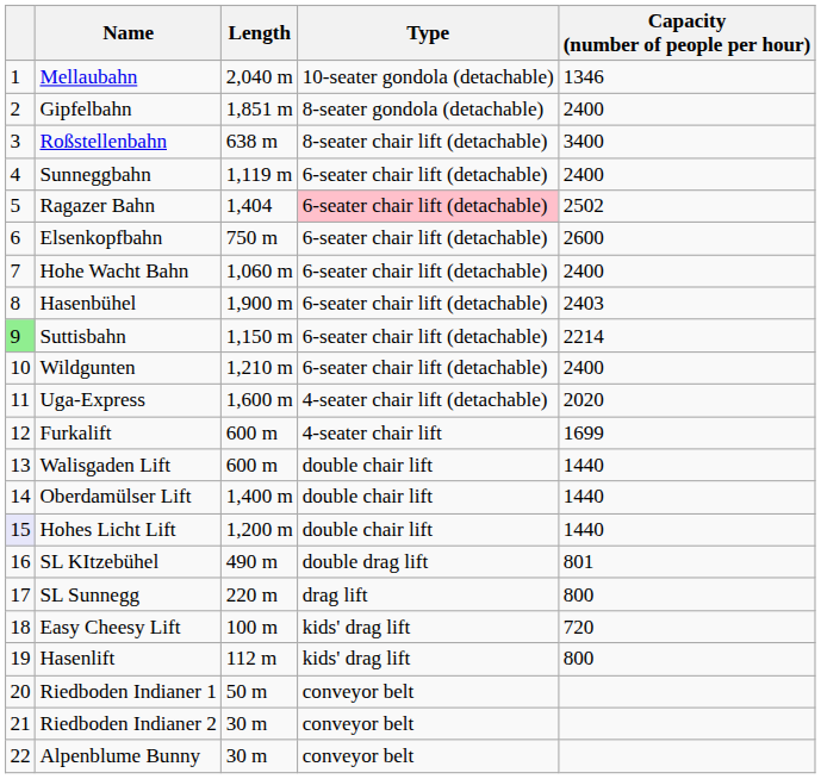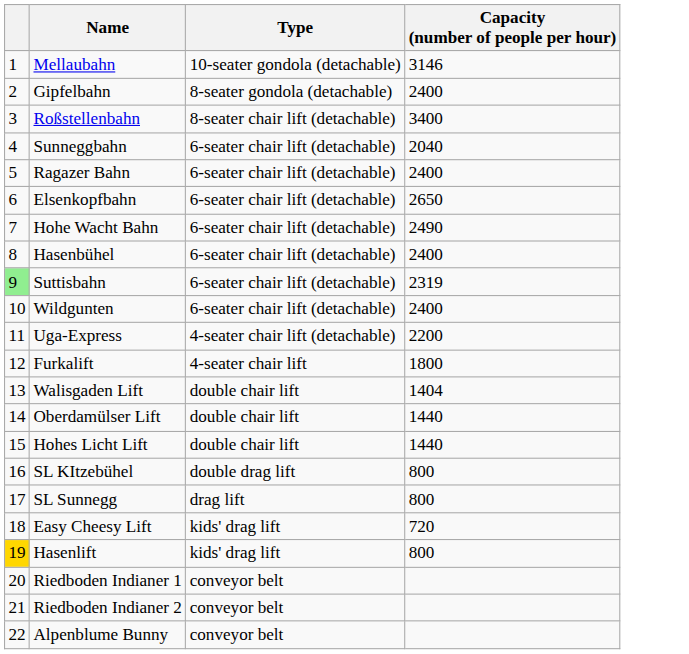 <table class="wikitable">
 <tr>
 <th></th>
 <th>Name</th>
-<th>Length</th>
 <th>Type</th>
 <th>Capacity<br>(number of people per hour)</th>
 </tr>
 <tr>
 <td>1</td>
 <td><a href='#'>Mellaubahn</a></td>
-<td>2,040 m</td>
 <td>10-seater gondola (detachable)</td>
-<td>1346</td>
+<td>3146</td>
 </tr>
 <tr>
 <td>2</td>
 <td>Gipfelbahn</td>
-<td>1,851 m</td>
 <td>8-seater gondola (detachable)</td>
 <td>2400</td>
 </tr>
 <tr>
 <td>3</td>
 <td><a href='#'>Roßstellenbahn</a></td>
-<td>638 m</td>
 <td>8-seater chair lift (detachable)</td>
 <td>3400</td>
 </tr>
 <tr>
 <td>4</td>
 <td>Sunneggbahn</td>
-<td>1,119 m</td>
+<td>6-seater chair lift (detachable)</td>
+<td>2040</td>
+</tr>
+<tr>
+<td>5</td>
+<td>Ragazer Bahn</td>
 <td>6-seater chair lift (detachable)</td>
 <td>2400</td>
 </tr>
 <tr>
-<td>5</td>
-<td>Ragazer Bahn</td>
-<td>1,404</td>
-<td style="background: pink;">6-seater chair lift (detachable)</td>
-<td>2502</td>
-</tr>
-<tr>
 <td>6</td>
 <td>Elsenkopfbahn</td>
-<td>750 m</td>
 <td>6-seater chair lift (detachable)</td>
-<td>2600</td>
+<td>2650</td>
 </tr>
 <tr>
 <td>7</td>
 <td>Hohe Wacht Bahn</td>
-<td>1,060 m</td>
+<td>6-seater chair lift (detachable)</td>
+<td>2490</td>
+</tr>
+<tr>
+<td>8</td>
+<td>Hasenbühel</td>
 <td>6-seater chair lift (detachable)</td>
 <td>2400</td>
 </tr>
 <tr>
-<td>8</td>
-<td>Hasenbühel</td>
-<td>1,900 m</td>
-<td>6-seater chair lift (detachable)</td>
-<td>2403</td>
-</tr>
-<tr>
 <td style="background: lightgreen;">9</td>
 <td>Suttisbahn</td>
-<td>1,150 m</td>
 <td>6-seater chair lift (detachable)</td>
-<td>2214</td>
+<td>2319</td>
 </tr>
 <tr>
 <td>10</td>
 <td>Wildgunten</td>
-<td>1,210 m</td>
 <td>6-seater chair lift (detachable)</td>
 <td>2400</td>
 </tr>
 <tr>
 <td>11</td>
 <td>Uga-Express</td>
-<td>1,600 m</td>
 <td>4-seater chair lift (detachable)</td>
-<td>2020</td>
+<td>2200</td>
 </tr>
 <tr>
 <td>12</td>
 <td>Furkalift</td>
-<td>600 m</td>
 <td>4-seater chair lift</td>
-<td>1699</td>
+<td>1800</td>
 </tr>
 <tr>
 <td>13</td>
 <td>Walisgaden Lift</td>
-<td>600 m</td>
+<td>double chair lift</td>
+<td>1404</td>
+</tr>
+<tr>
+<td>14</td>
+<td>Oberdamülser Lift</td>
 <td>double chair lift</td>
 <td>1440</td>
 </tr>
 <tr>
-<td>14</td>
-<td>Oberdamülser Lift</td>
-<td>1,400 m</td>
-<td>double chair lift</td>
-<td>1440</td>
-</tr>
-<tr>
-<td style="background: lavender;">15</td>
+<td>15</td>
 <td>Hohes Licht Lift</td>
-<td>1,200 m</td>
 <td>double chair lift</td>
 <td>1440</td>
 </tr>
 <tr>
 <td>16</td>
 <td>SL KItzebühel</td>
-<td>490 m</td>
 <td>double drag lift</td>
-<td>801</td>
+<td>800</td>
 </tr>
 <tr>
 <td>17</td>
 <td>SL Sunnegg</td>
-<td>220 m</td>
 <td>drag lift</td>
 <td>800</td>
 </tr>
 <tr>
 <td>18</td>
 <td>Easy Cheesy Lift</td>
-<td>100 m</td>
 <td>kids' drag lift</td>
 <td>720</td>
 </tr>
 <tr>
-<td>19</td>
+<td style="background: gold;">19</td>
 <td>Hasenlift</td>
-<td>112 m</td>
 <td>kids' drag lift</td>
 <td>800</td>
 </tr>
 <tr>
 <td>20</td>
 <td>Riedboden Indianer 1</td>
-<td>50 m</td>
 <td>conveyor belt</td>
 <td></td>
 </tr>
 <tr>
 <td>21</td>
 <td>Riedboden Indianer 2</td>
-<td>30 m</td>
 <td>conveyor belt</td>
 <td></td>
 </tr>
 <tr>
 <td>22</td>
 <td>Alpenblume Bunny</td>
-<td>30 m</td>
 <td>conveyor belt</td>
 <td></td>
 </tr>
 </table>
